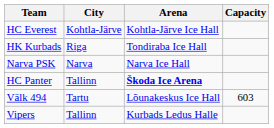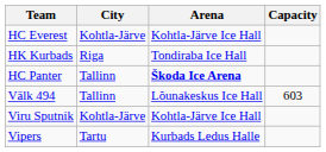 <table class="wikitable sortable">
 <tr>
 <th>Team</th>
 <th>City</th>
 <th>Arena</th>
 <th>Capacity</th>
 </tr>
 <tr>
 <td><a href='#'>HC Everest</a></td>
 <td><a href='#'>Kohtla-Järve</a></td>
 <td><a href='#'>Kohtla-Järve Ice Hall</a></td>
 <td align=center></td>
 </tr>
 <tr>
 <td> <a href='#'>HK Kurbads</a></td>
 <td><a href='#'>Riga</a></td>
 <td><a href='#'>Tondiraba Ice Hall</a></td>
 <td align=center></td>
 </tr>
 <tr>
-<td><a href='#'>Narva PSK</a></td>
-<td><a href='#'>Narva</a></td>
-<td><a href='#'>Narva Ice Hall</a></td>
-<td align=center></td>
-</tr>
-<tr>
 <td><a href='#'>HC Panter</a></td>
 <td><a href='#'>Tallinn</a></td>
 <td><strong><a href='#'>Škoda Ice Arena</a></strong></td>
 <td align="center"></td>
 </tr>
 <tr>
 <td><a href='#'>Välk 494</a></td>
-<td><a href='#'>Tartu</a></td>
+<td><a href='#'>Tallinn</a></td>
 <td><a href='#'>Lõunakeskus Ice Hall</a></td>
 <td align=center>603</td>
 </tr>
 <tr>
+<td><a href='#'>Viru Sputnik</a></td>
+<td><a href='#'>Kohtla-Järve</a></td>
+<td><a href='#'>Kohtla-Järve Ice Hall</a></td>
+<td align=center></td>
+</tr>
+<tr>
 <td><a href='#'>Vipers</a></td>
-<td><a href='#'>Tallinn</a></td>
+<td><a href='#'>Tartu</a></td>
 <td><a href='#'>Kurbads Ledus Halle</a></td>
 <td align=center></td>
 </tr>
 </table>
